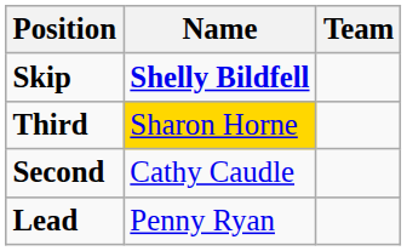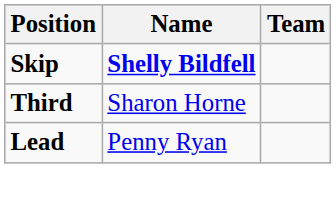 <table class="wikitable">
 <tr>
 <th><strong>Position</strong></th>
 <th><strong>Name</strong></th>
 <th><strong>Team</strong></th>
 </tr>
 <tr>
 <td><strong>Skip</strong></td>
 <td><strong><a href='#'>Shelly Bildfell</a></strong></td>
 <td></td>
 </tr>
 <tr>
 <td><strong>Third</strong></td>
-<td style="background: gold;"><a href='#'>Sharon Horne</a></td>
-<td></td>
-</tr>
-<tr>
-<td><strong>Second</strong></td>
-<td><a href='#'>Cathy Caudle</a></td>
+<td><a href='#'>Sharon Horne</a></td>
 <td></td>
 </tr>
 <tr>
 <td><strong>Lead</strong></td>
 <td><a href='#'>Penny Ryan</a></td>
 <td></td>
 </tr>
 </table>
